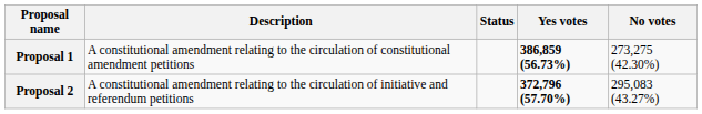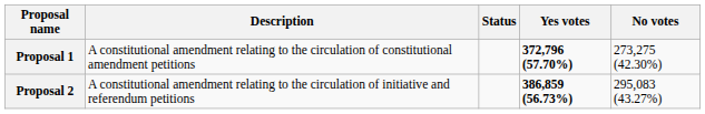 <table class="wikitable sortable plainrowheaders">
 <tr>
 <th scope="col">Proposal name</th>
 <th class="unsortable" scope="col">Description</th>
 <th scope="col">Status</th>
 <th scope="col">Yes votes</th>
 <th scope="col">No votes</th>
 </tr>
 <tr>
 <th scope="row">Proposal 1</th>
 <td>A constitutional amendment relating to the circulation of constitutional amendment petitions</td>
 <td></td>
-<td><strong>386,859 (56.73%)</strong></td>
+<td><strong>372,796 (57.70%)</strong></td>
 <td>273,275 (42.30%)</td>
 </tr>
 <tr>
 <th scope="row">Proposal 2</th>
 <td>A constitutional amendment relating to the circulation of initiative and referendum petitions</td>
 <td></td>
-<td><strong>372,796 (57.70%)</strong></td>
+<td><strong>386,859 (56.73%)</strong></td>
 <td>295,083 (43.27%)</td>
 </tr>
 </table>
